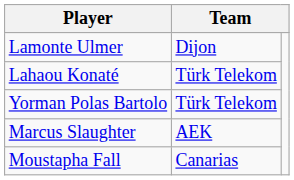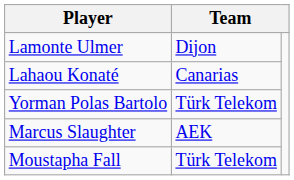 <table class="wikitable">
 <tr>
 <th>Player</th>
 <th colspan="2">Team</th>
 </tr>
 <tr>
 <td> <a href='#'>Lamonte Ulmer</a></td>
 <td> <a href='#'>Dijon</a></td>
 <td rowspan="5"></td>
 </tr>
 <tr>
 <td> <a href='#'>Lahaou Konaté</a></td>
-<td> <a href='#'>Türk Telekom</a></td>
+<td> <a href='#'>Canarias</a></td>
 </tr>
 <tr>
 <td> <a href='#'>Yorman Polas Bartolo</a></td>
 <td> <a href='#'>Türk Telekom</a></td>
 </tr>
 <tr>
 <td> <a href='#'>Marcus Slaughter</a></td>
 <td> <a href='#'>AEK</a></td>
 </tr>
 <tr>
 <td> <a href='#'>Moustapha Fall</a></td>
-<td> <a href='#'>Canarias</a></td>
+<td> <a href='#'>Türk Telekom</a></td>
 </tr>
 </table>
